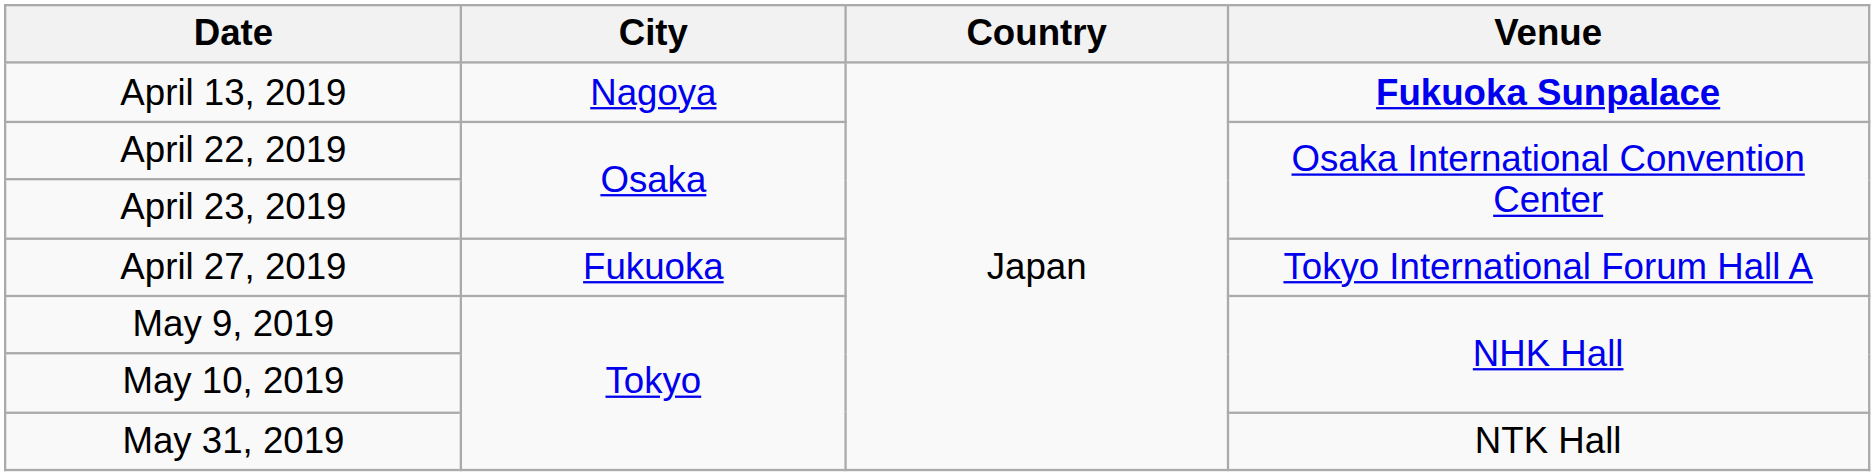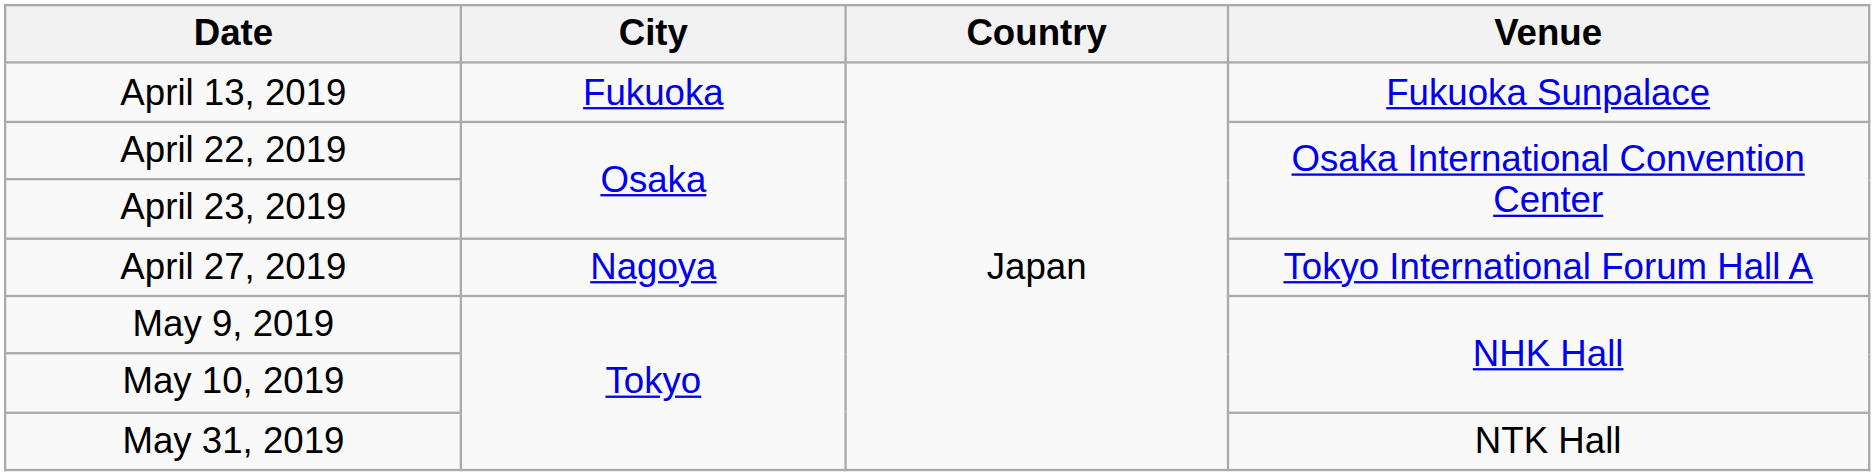 <table class="wikitable" style="text-align:center;">
 <tr>
 <th scope="col" style="width:12em;">Date</th>
 <th scope="col" style="width:10em;">City</th>
 <th scope="col" style="width:10em;">Country</th>
 <th scope="col" style="width:17em;">Venue</th>
 </tr>
 <tr>
 <td>April 13, 2019</td>
-<td><a href='#'>Nagoya</a></td>
+<td><a href='#'>Fukuoka</a></td>
 <td rowspan="7">Japan</td>
-<td><strong><a href='#'>Fukuoka Sunpalace</a></strong></td>
+<td><a href='#'>Fukuoka Sunpalace</a></td>
 </tr>
 <tr>
 <td>April 22, 2019</td>
 <td rowspan="2"><a href='#'>Osaka</a></td>
 <td rowspan="2"><a href='#'>Osaka International Convention Center</a></td>
 </tr>
 <tr>
 <td>April 23, 2019</td>
 </tr>
 <tr>
 <td>April 27, 2019</td>
-<td><a href='#'>Fukuoka</a></td>
+<td><a href='#'>Nagoya</a></td>
 <td><a href='#'>Tokyo International Forum Hall A</a></td>
 </tr>
 <tr>
 <td>May 9, 2019</td>
 <td rowspan="3"><a href='#'>Tokyo</a></td>
 <td rowspan="2"><a href='#'>NHK Hall</a></td>
 </tr>
 <tr>
 <td>May 10, 2019</td>
 </tr>
 <tr>
 <td>May 31, 2019</td>
 <td>NTK Hall</td>
 </tr>
 </table>
